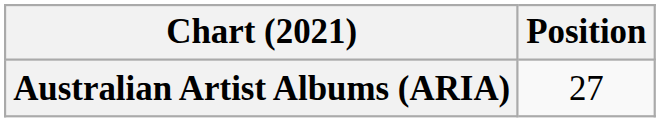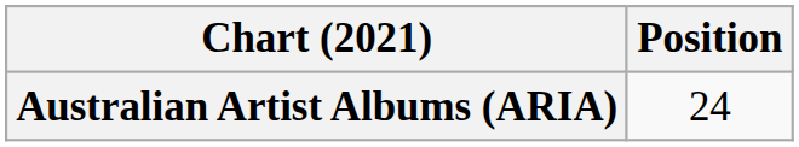 <table class="wikitable sortable plainrowheaders" style="text-align:center">
 <tr>
 <th scope="col">Chart (2021)</th>
 <th scope="col">Position</th>
 </tr>
 <tr>
 <th scope="row">Australian Artist Albums (ARIA)</th>
-<td>27</td>
+<td>24</td>
 </tr>
 </table>
